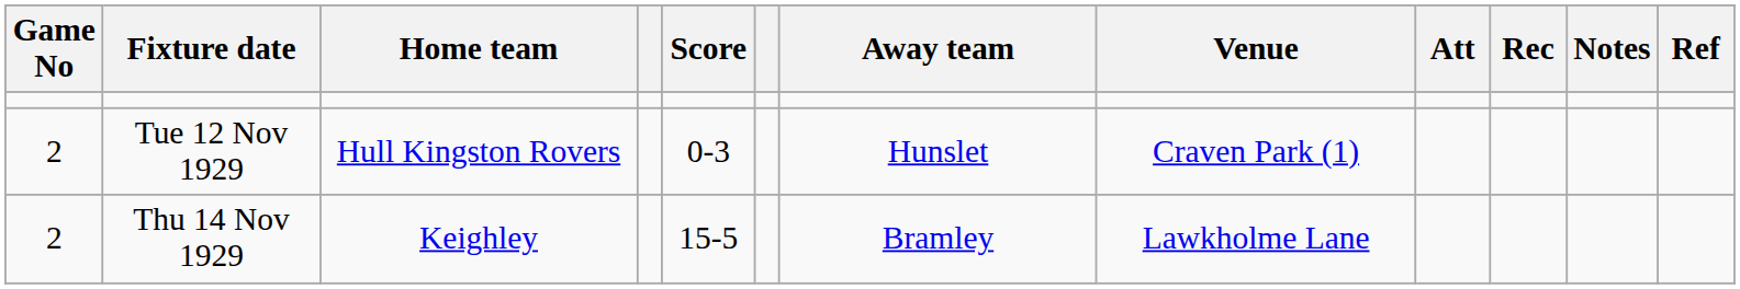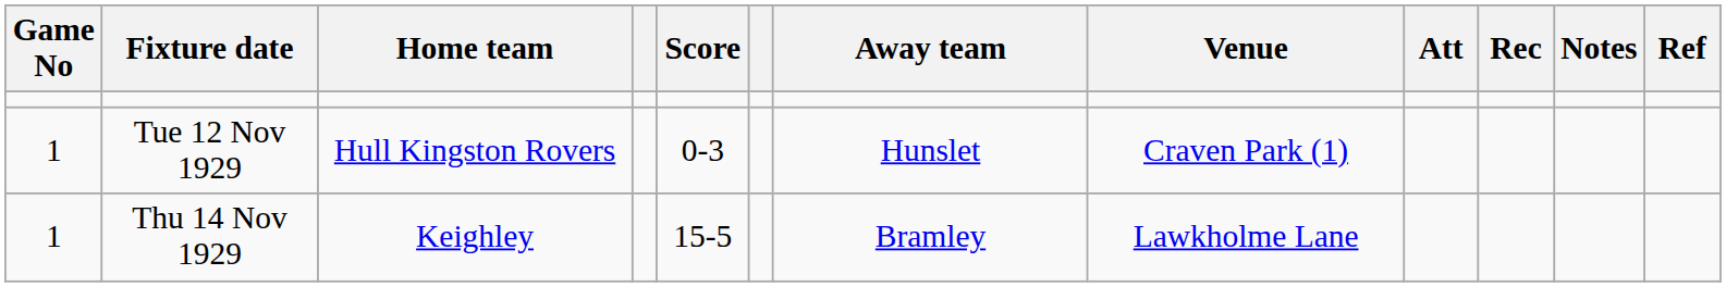 <table class="wikitable" style="text-align:center;">
 <tr>
 <th width=20 abbr="No">Game No</th>
 <th width=100 abbr="Date">Fixture date</th>
 <th width=150 abbr="Home team">Home team</th>
 <th width=5 abbr="space"></th>
 <th width=20 abbr="Score">Score</th>
 <th width=5 abbr="space"></th>
 <th width=150 abbr="Away team">Away team</th>
 <th width=150 abbr="Venue">Venue</th>
 <th width=30 abbr="Att">Att</th>
 <th width=30 abbr="Rec">Rec</th>
 <th width=20 abbr="Notes">Notes</th>
 <th width=30 abbr="Ref">Ref</th>
 </tr>
 <tr>
 <td></td>
 <td></td>
 <td></td>
 <td></td>
 <td></td>
 <td></td>
 <td></td>
 <td></td>
 <td></td>
 <td></td>
 <td></td>
 </tr>
 <tr>
-<td>2</td>
+<td>1</td>
 <td>Tue  12 Nov 1929</td>
 <td><a href='#'>Hull Kingston Rovers</a></td>
 <td></td>
 <td>0-3</td>
 <td></td>
 <td><a href='#'>Hunslet</a></td>
 <td><a href='#'>Craven Park (1)</a></td>
 <td></td>
 <td></td>
 <td></td>
 <td></td>
 </tr>
 <tr>
-<td>2</td>
+<td>1</td>
 <td>Thu 14 Nov 1929</td>
 <td><a href='#'>Keighley</a></td>
 <td></td>
 <td>15-5</td>
 <td></td>
 <td><a href='#'>Bramley</a></td>
 <td><a href='#'>Lawkholme Lane</a></td>
 <td></td>
 <td></td>
 <td></td>
 <td></td>
 </tr>
 </table>
